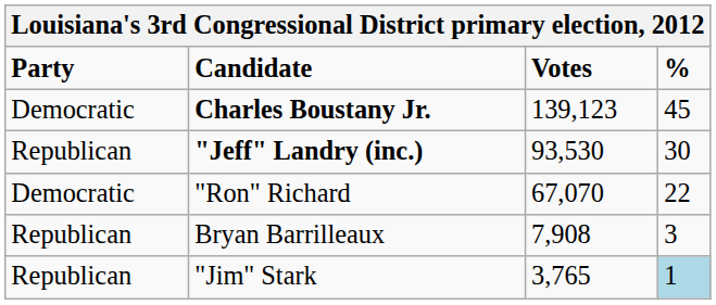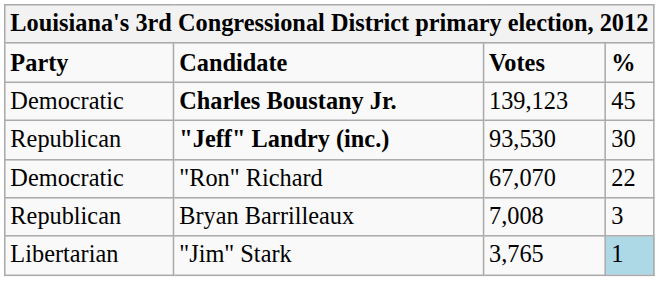 <table class="wikitable">
 <tr>
 <th colspan="4">Louisiana's 3rd Congressional District primary election, 2012</th>
 </tr>
 <tr>
 <td><strong>Party</strong></td>
 <td><strong>Candidate</strong></td>
 <td><strong>Votes</strong></td>
 <td><strong>%</strong></td>
 </tr>
 <tr>
 <td>Democratic</td>
 <td><strong>Charles Boustany Jr.</strong></td>
 <td>139,123</td>
 <td>45</td>
 </tr>
 <tr>
 <td>Republican</td>
 <td><strong>"Jeff" Landry (inc.)</strong></td>
 <td>93,530</td>
 <td>30</td>
 </tr>
 <tr>
 <td>Democratic</td>
 <td>"Ron" Richard</td>
 <td>67,070</td>
 <td>22</td>
 </tr>
 <tr>
 <td>Republican</td>
 <td>Bryan Barrilleaux</td>
-<td>7,908</td>
+<td>7,008</td>
 <td>3</td>
 </tr>
 <tr>
-<td>Republican</td>
+<td>Libertarian</td>
 <td>"Jim" Stark</td>
 <td>3,765</td>
 <td style="background: lightblue;">1</td>
 </tr>
 </table>
